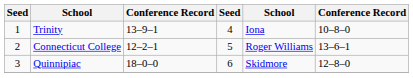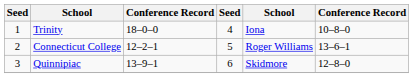 <table class="wikitable">
 <tr>
 <th>Seed</th>
 <th>School</th>
 <th>Conference Record</th>
 <th>Seed</th>
 <th>School</th>
 <th>Conference Record</th>
 </tr>
 <tr>
 <td align=center>1</td>
 <td><a href='#'>Trinity</a></td>
-<td>13–9–1</td>
+<td>18–0–0</td>
 <td align=center>4</td>
 <td><a href='#'>Iona</a></td>
 <td>10–8–0</td>
 </tr>
 <tr>
 <td align=center>2</td>
 <td><a href='#'>Connecticut College</a></td>
 <td>12–2–1</td>
 <td align=center>5</td>
 <td><a href='#'>Roger Williams</a></td>
 <td>13–6–1</td>
 </tr>
 <tr>
 <td align=center>3</td>
 <td><a href='#'>Quinnipiac</a></td>
-<td>18–0–0</td>
+<td>13–9–1</td>
 <td align=center>6</td>
 <td><a href='#'>Skidmore</a></td>
 <td>12–8–0</td>
 </tr>
 <tr>
 </tr>
 </table>
